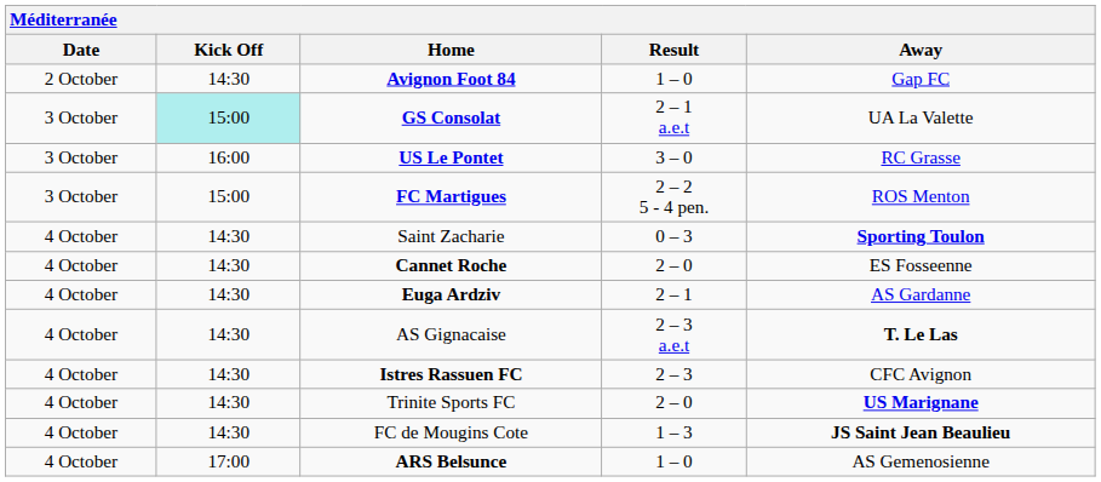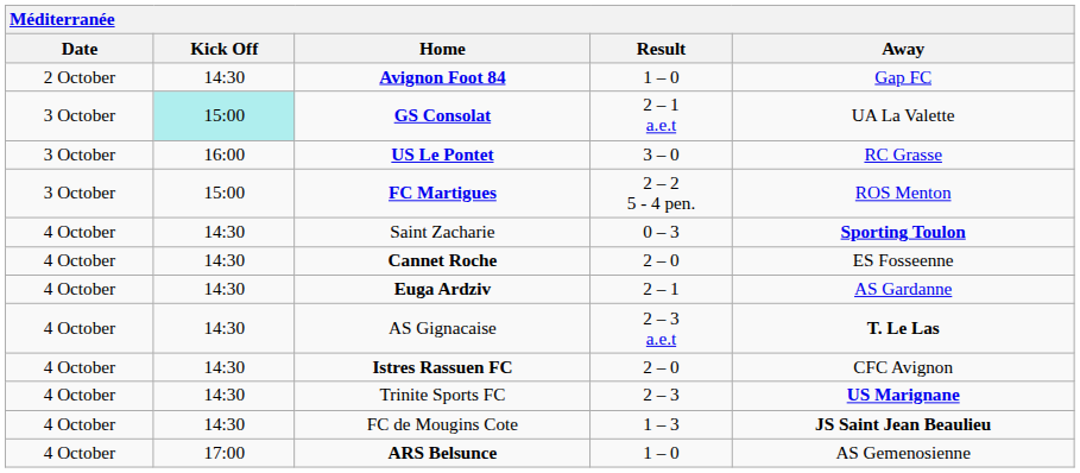 <table class="wikitable collapsible collapsed" style="font-size: 100%; margin:0px;" width="75%">
 <tr>
 <th colspan="7" style="text-align:left;"> <a href='#'>Méditerranée</a></th>
 </tr>
 <tr>
 <th><strong>Date</strong></th>
 <th><strong>Kick Off</strong></th>
 <th><strong>Home</strong></th>
 <th><strong>Result</strong></th>
 <th><strong>Away</strong></th>
 </tr>
 <tr>
 <td align=center>2 October</td>
 <td align=center>14:30</td>
 <td align=center><strong><a href='#'>Avignon Foot 84</a></strong></td>
 <td align=center>1 – 0</td>
 <td align=center><a href='#'>Gap FC</a></td>
 </tr>
 <tr>
 <td align=center>3 October</td>
 <td align=center style="background: paleturquoise;">15:00</td>
 <td align=center><strong><a href='#'>GS Consolat</a></strong></td>
 <td align=center>2 – 1 <br> <a href='#'>a.e.t</a></td>
 <td align=center>UA La Valette</td>
 </tr>
 <tr>
 <td align=center>3 October</td>
 <td align=center>16:00</td>
 <td align=center><strong><a href='#'>US Le Pontet</a></strong></td>
 <td align=center>3 – 0</td>
 <td align=center><a href='#'>RC Grasse</a></td>
 </tr>
 <tr>
 <td align=center>3 October</td>
 <td align=center>15:00</td>
 <td align=center><strong><a href='#'>FC Martigues</a></strong></td>
 <td align=center>2 – 2 <br> 5 - 4 pen.</td>
 <td align=center><a href='#'>ROS Menton</a></td>
 </tr>
 <tr>
 <td align=center>4 October</td>
 <td align=center>14:30</td>
 <td align=center>Saint Zacharie</td>
 <td align=center>0 – 3</td>
 <td align=center><strong><a href='#'>Sporting Toulon</a></strong></td>
 </tr>
 <tr>
 <td align=center>4 October</td>
 <td align=center>14:30</td>
 <td align=center><strong>Cannet Roche</strong></td>
 <td align=center>2 – 0</td>
 <td align=center>ES Fosseenne</td>
 </tr>
 <tr>
 <td align=center>4 October</td>
 <td align=center>14:30</td>
 <td align=center><strong>Euga Ardziv</strong></td>
 <td align=center>2 – 1</td>
 <td align=center><a href='#'>AS Gardanne</a></td>
 </tr>
 <tr>
 <td align=center>4 October</td>
 <td align=center>14:30</td>
 <td align=center>AS Gignacaise</td>
 <td align=center>2 – 3 <br> <a href='#'>a.e.t</a></td>
 <td align=center><strong>T. Le Las</strong></td>
 </tr>
 <tr>
 <td align=center>4 October</td>
 <td align=center>14:30</td>
 <td align=center><strong>Istres Rassuen FC</strong></td>
-<td align=center>2 – 3</td>
+<td align=center>2 – 0</td>
 <td align=center>CFC Avignon</td>
 </tr>
 <tr>
 <td align=center>4 October</td>
 <td align=center>14:30</td>
 <td align=center>Trinite Sports FC</td>
-<td align=center>2 – 0</td>
+<td align=center>2 – 3</td>
 <td align=center><strong><a href='#'>US Marignane</a></strong></td>
 </tr>
 <tr>
 <td align=center>4 October</td>
 <td align=center>14:30</td>
 <td align=center>FC de Mougins Cote</td>
 <td align=center>1 – 3</td>
 <td align=center><strong>JS Saint Jean Beaulieu</strong></td>
 </tr>
 <tr>
 <td align=center>4 October</td>
 <td align=center>17:00</td>
 <td align=center><strong>ARS Belsunce</strong></td>
 <td align=center>1 – 0</td>
 <td align=center>AS Gemenosienne</td>
 </tr>
 </table>
